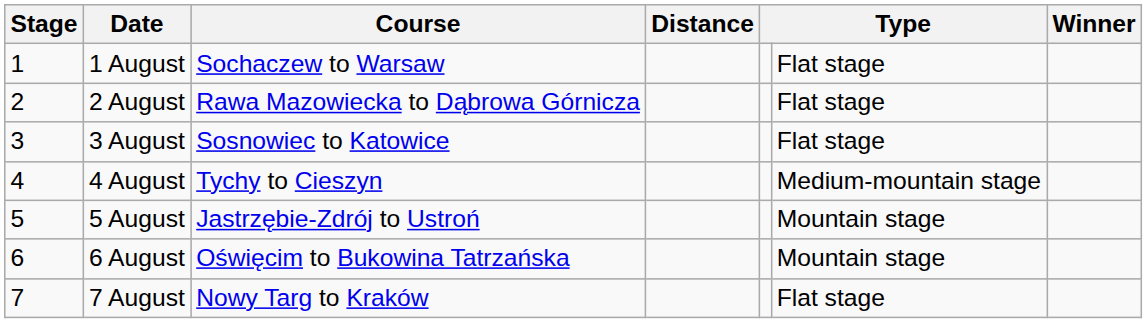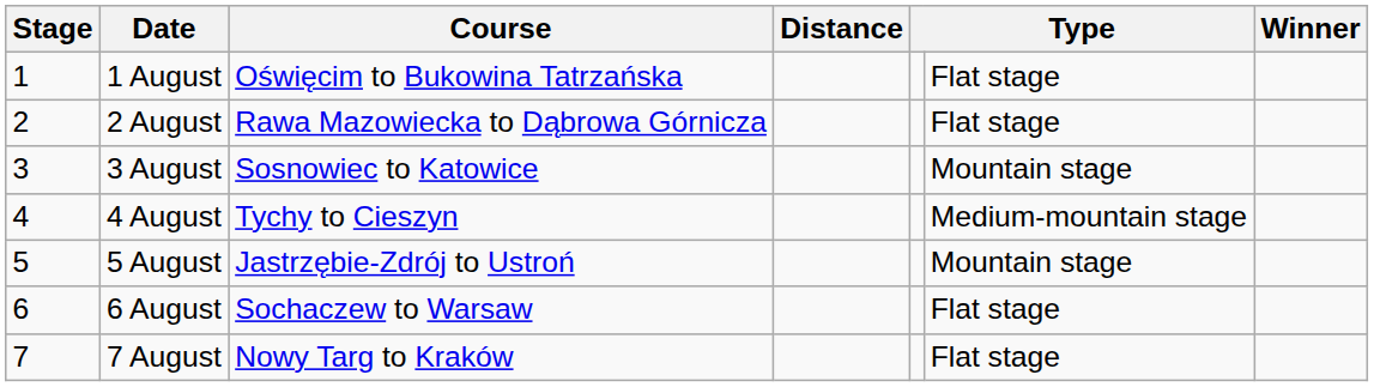 <table class="wikitable">
 <tr>
 <th>Stage</th>
 <th>Date</th>
 <th>Course</th>
 <th>Distance</th>
 <th colspan="2">Type</th>
 <th>Winner</th>
 </tr>
 <tr>
 <td>1</td>
 <td>1 August</td>
-<td><a href='#'>Sochaczew</a> to <a href='#'>Warsaw</a></td>
+<td><a href='#'>Oświęcim</a> to <a href='#'>Bukowina Tatrzańska</a></td>
 <td></td>
 <td></td>
 <td>Flat stage</td>
 <td></td>
 </tr>
 <tr>
 <td>2</td>
 <td>2 August</td>
 <td><a href='#'>Rawa Mazowiecka</a> to <a href='#'>Dąbrowa Górnicza</a></td>
 <td></td>
 <td></td>
 <td>Flat stage</td>
 <td></td>
 </tr>
 <tr>
 <td>3</td>
 <td>3 August</td>
 <td><a href='#'>Sosnowiec</a> to <a href='#'>Katowice</a></td>
 <td></td>
 <td></td>
-<td>Flat stage</td>
+<td>Mountain stage</td>
 <td></td>
 </tr>
 <tr>
 <td>4</td>
 <td>4 August</td>
 <td><a href='#'>Tychy</a> to <a href='#'>Cieszyn</a></td>
 <td></td>
 <td></td>
 <td>Medium-mountain stage</td>
 <td></td>
 </tr>
 <tr>
 <td>5</td>
 <td>5 August</td>
 <td><a href='#'>Jastrzębie-Zdrój</a> to <a href='#'>Ustroń</a></td>
 <td></td>
 <td></td>
 <td>Mountain stage</td>
 <td></td>
 </tr>
 <tr>
 <td>6</td>
 <td>6 August</td>
-<td><a href='#'>Oświęcim</a> to <a href='#'>Bukowina Tatrzańska</a></td>
+<td><a href='#'>Sochaczew</a> to <a href='#'>Warsaw</a></td>
 <td></td>
 <td></td>
-<td>Mountain stage</td>
+<td>Flat stage</td>
 <td></td>
 </tr>
 <tr>
 <td>7</td>
 <td>7 August</td>
 <td><a href='#'>Nowy Targ</a> to <a href='#'>Kraków</a></td>
 <td></td>
 <td></td>
 <td>Flat stage</td>
 <td></td>
 </tr>
 </table>
